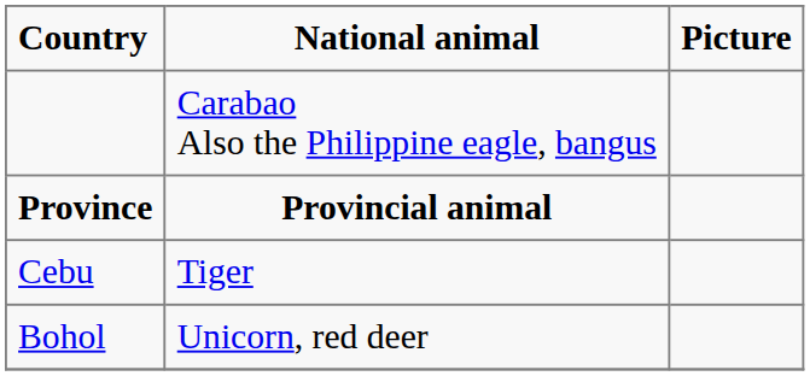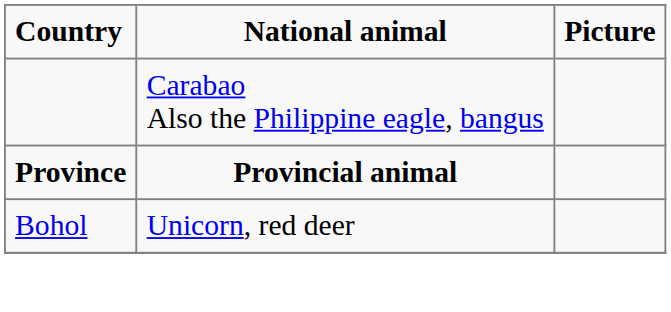 <table border=1 cellspacing=0 cellpadding=5 style="border-collapse: collapse; background:#f8f8f8;">
 <tr>
 <th align=left>Country</th>
 <th>National animal</th>
 <td><strong>Picture</strong></td>
 </tr>
 <tr>
 <td></td>
 <td><a href='#'>Carabao</a><br> Also the <a href='#'>Philippine eagle</a>, <a href='#'>bangus</a></td>
 <td></td>
 </tr>
 <tr>
 <th align=left>Province</th>
 <th>Provincial animal</th>
 </tr>
 <tr>
-<td><a href='#'>Cebu</a></td>
-<td><a href='#'>Tiger</a></td>
-<td></td>
-</tr>
-<tr>
 <td><a href='#'>Bohol</a></td>
 <td><a href='#'>Unicorn</a>, red deer</td>
 <td></td>
 </tr>
 <tr>
 </tr>
 </table>
